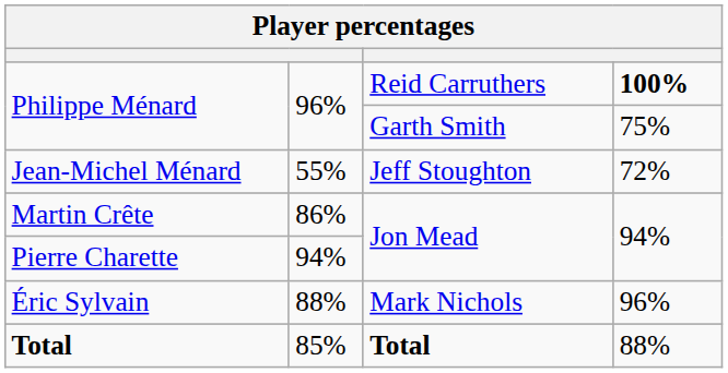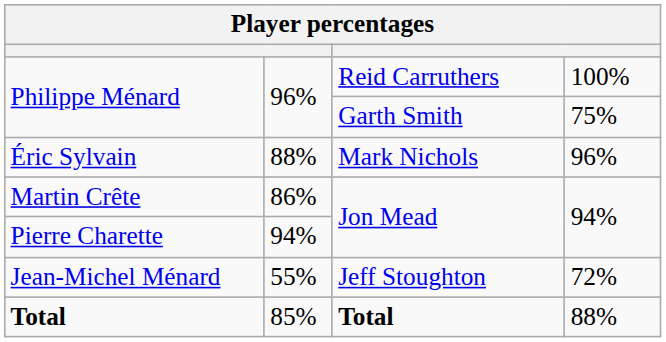 <table class="wikitable">
 <tr>
 <th colspan=4 width=400>Player percentages</th>
 </tr>
 <tr>
 <th colspan=2 width=200 style="white-space:nowrap;"></th>
 <th colspan=2 width=200 style="white-space:nowrap;"></th>
 </tr>
 <tr>
 <td rowspan=2><a href='#'>Philippe Ménard</a></td>
 <td rowspan=2>96%</td>
 <td><a href='#'>Reid Carruthers</a></td>
-<td><strong>100%</strong></td>
+<td>100%</td>
 </tr>
 <tr>
 <td><a href='#'>Garth Smith</a></td>
 <td>75%</td>
 </tr>
 <tr>
-<td><a href='#'>Jean-Michel Ménard</a></td>
-<td>55%</td>
-<td><a href='#'>Jeff Stoughton</a></td>
-<td>72%</td>
+<td><a href='#'>Éric Sylvain</a></td>
+<td>88%</td>
+<td><a href='#'>Mark Nichols</a></td>
+<td>96%</td>
 </tr>
 <tr>
 <td><a href='#'>Martin Crête</a></td>
 <td>86%</td>
 <td rowspan=2><a href='#'>Jon Mead</a></td>
 <td rowspan=2>94%</td>
 </tr>
 <tr>
 <td><a href='#'>Pierre Charette</a></td>
 <td>94%</td>
 </tr>
 <tr>
-<td><a href='#'>Éric Sylvain</a></td>
-<td>88%</td>
-<td><a href='#'>Mark Nichols</a></td>
-<td>96%</td>
+<td><a href='#'>Jean-Michel Ménard</a></td>
+<td>55%</td>
+<td><a href='#'>Jeff Stoughton</a></td>
+<td>72%</td>
 </tr>
 <tr>
 <td><strong>Total</strong></td>
 <td>85%</td>
 <td><strong>Total</strong></td>
 <td>88%</td>
 </tr>
 </table>
